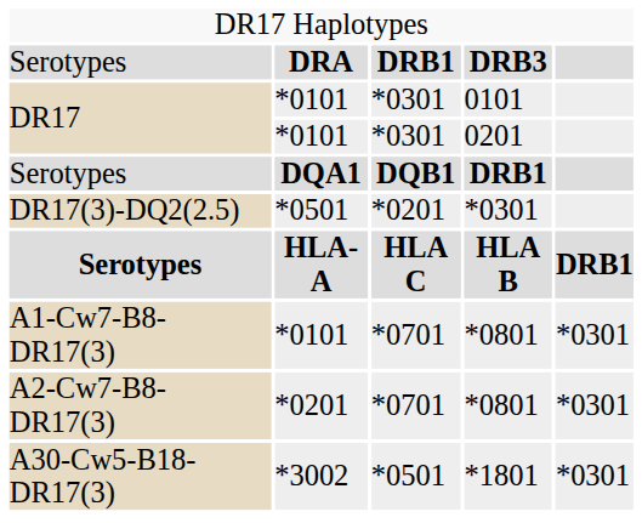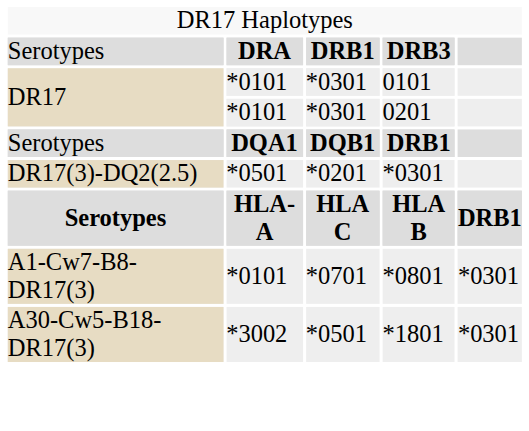 <table id="drugInfoBox" style="float: right; clear: right; margin: 0 0 0.5em 1em; background: #ffffff;" class="toccolours" border=0 cellpadding=0 align=left width="340px">
 <tr style="background:#f8f8f8">
 <td align="center" colspan="5"><div>DR17 Haplotypes</div></td>
 </tr>
 <tr style="background:#dddddd">
 <td bgcolor="#dddddd">Serotypes</td>
 <th bgcolor="#dddddd">DRA</th>
 <th bgcolor="#dddddd">DRB1</th>
 <th bgcolor="#dddddd">DRB3</th>
 <th></th>
 </tr>
 <tr style="background:#eeeeee">
 <td rowspan = "2" bgcolor="#e7dcc3">DR17</td>
 <td bgcolor="#eeeeee">*0101</td>
 <td bgcolor="#eeeeee">*0301</td>
 <td bgcolor="#eeeeee">0101</td>
 <td></td>
 </tr>
 <tr style="background:#eeeeee">
 <td bgcolor="#eeeeee">*0101</td>
 <td bgcolor="#eeeeee">*0301</td>
 <td bgcolor="#eeeeee">0201</td>
 <td></td>
 </tr>
 <tr style="background:#dddddd">
 <td bgcolor="#dddddd">Serotypes</td>
 <th bgcolor="#dddddd">DQA1</th>
 <th bgcolor="#dddddd">DQB1</th>
 <th bgcolor="#dddddd">DRB1</th>
 <th></th>
 </tr>
 <tr bgcolor="#eeeeee">
 <td rowspan = "1" bgcolor="#e7dcc3">DR17(3)-DQ2(2.5)</td>
 <td>*0501</td>
 <td>*0201</td>
 <td>*0301</td>
 <td></td>
 </tr>
 <tr style="background:#dddddd">
 <th bgcolor="#dddddd">Serotypes</th>
 <th bgcolor="#dddddd">HLA-A</th>
 <th bgcolor="#dddddd">HLA C</th>
 <th bgcolor="#dddddd">HLA B</th>
 <th bgcolor="#dddddd">DRB1</th>
 </tr>
 <tr bgcolor="#eeeeee">
 <td bgcolor="#e7dcc3">A1-Cw7-B8-DR17(3)</td>
 <td>*0101</td>
 <td>*0701</td>
 <td>*0801</td>
 <td>*0301</td>
 </tr>
 <tr bgcolor="#eeeeee">
-<td bgcolor="#e7dcc3">A2-Cw7-B8-DR17(3)</td>
-<td>*0201</td>
-<td>*0701</td>
-<td>*0801</td>
-<td>*0301</td>
-</tr>
-<tr bgcolor="#eeeeee">
 <td bgcolor="#e7dcc3">A30-Cw5-B18-DR17(3)</td>
 <td>*3002</td>
 <td>*0501</td>
 <td>*1801</td>
 <td>*0301</td>
 </tr>
 <tr>
 </tr>
 </table>
